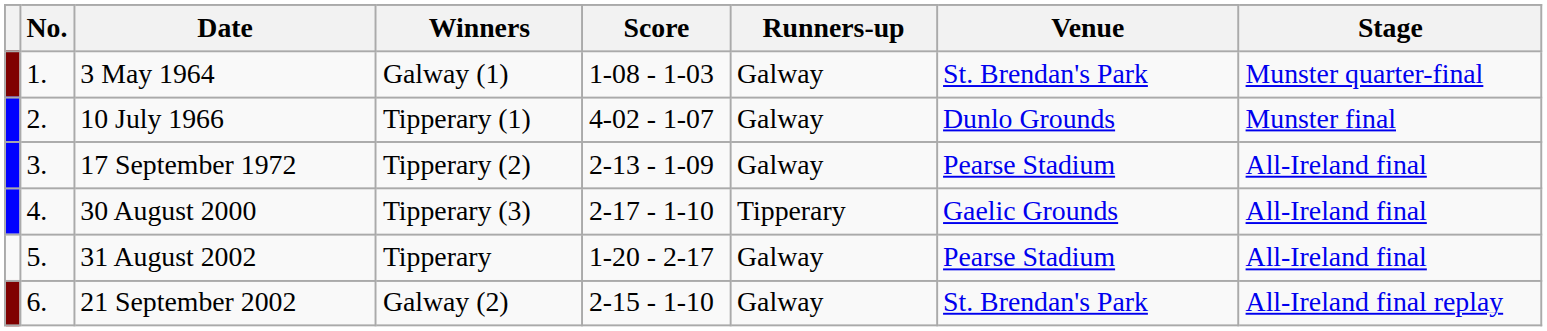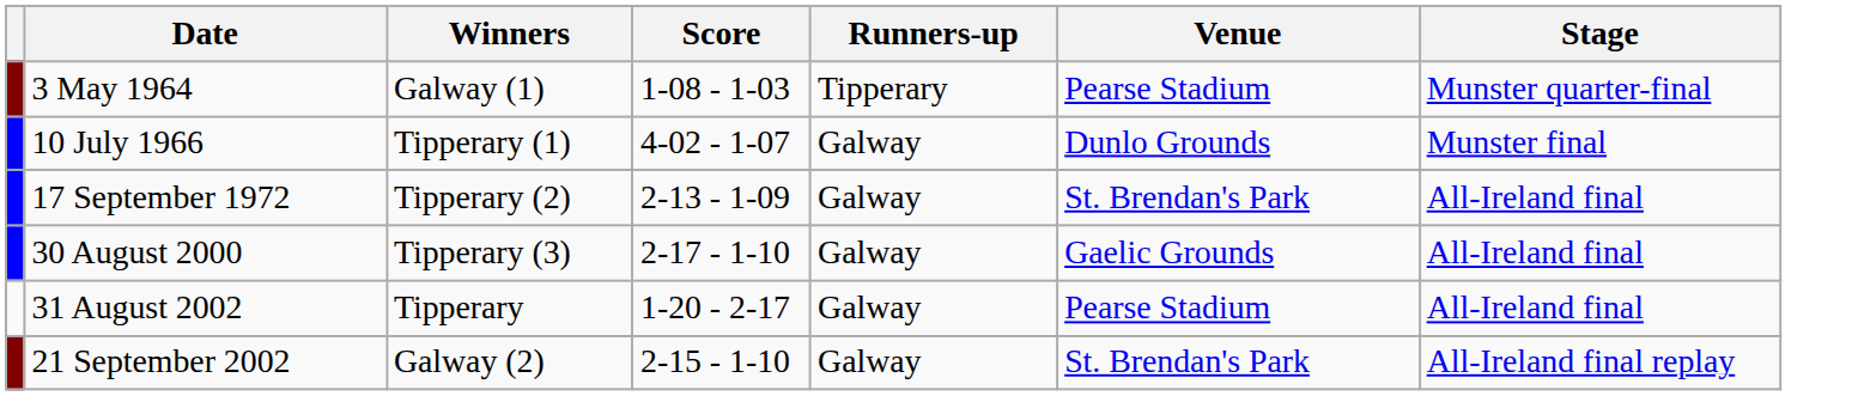 <table class="wikitable" style="font-size:90%">
 <tr>
 <th width=1></th>
-<th width=5>No.</th>
 <th width=150>Date</th>
 <th width=100>Winners</th>
 <th width=70>Score</th>
 <th width=100>Runners-up</th>
 <th width=150>Venue</th>
 <th width=150>Stage</th>
 </tr>
 <tr>
 <td style="background-color:#800000"></td>
-<td>1.</td>
 <td>3 May 1964</td>
 <td>Galway (1)</td>
 <td>1-08 - 1-03</td>
-<td>Galway</td>
-<td><a href='#'>St. Brendan's Park</a></td>
+<td>Tipperary</td>
+<td><a href='#'>Pearse Stadium</a></td>
 <td><a href='#'>Munster quarter-final</a></td>
 </tr>
 <tr>
 <td style="background-color:#0000ff"></td>
-<td>2.</td>
 <td>10 July 1966</td>
 <td>Tipperary (1)</td>
 <td>4-02 - 1-07</td>
 <td>Galway</td>
 <td><a href='#'>Dunlo Grounds</a></td>
 <td><a href='#'>Munster final</a></td>
 </tr>
 <tr>
 <td style="background-color:#0000ff"></td>
-<td>3.</td>
 <td>17 September 1972</td>
 <td>Tipperary (2)</td>
 <td>2-13 - 1-09</td>
 <td>Galway</td>
-<td><a href='#'>Pearse Stadium</a></td>
+<td><a href='#'>St. Brendan's Park</a></td>
 <td><a href='#'>All-Ireland final</a></td>
 </tr>
 <tr>
 <td style="background-color:#0000ff"></td>
-<td>4.</td>
 <td>30 August 2000</td>
 <td>Tipperary (3)</td>
 <td>2-17 - 1-10</td>
-<td>Tipperary</td>
+<td>Galway</td>
 <td><a href='#'>Gaelic Grounds</a></td>
 <td><a href='#'>All-Ireland final</a></td>
 </tr>
 <tr>
 <td></td>
-<td>5.</td>
 <td>31 August 2002</td>
 <td>Tipperary</td>
 <td>1-20 - 2-17</td>
 <td>Galway</td>
 <td><a href='#'>Pearse Stadium</a></td>
 <td><a href='#'>All-Ireland final</a></td>
 </tr>
 <tr>
 <td style="background-color:#800000"></td>
-<td>6.</td>
 <td>21 September 2002</td>
 <td>Galway (2)</td>
 <td>2-15 - 1-10</td>
 <td>Galway</td>
 <td><a href='#'>St. Brendan's Park</a></td>
 <td><a href='#'>All-Ireland final replay</a></td>
 </tr>
 </table>
